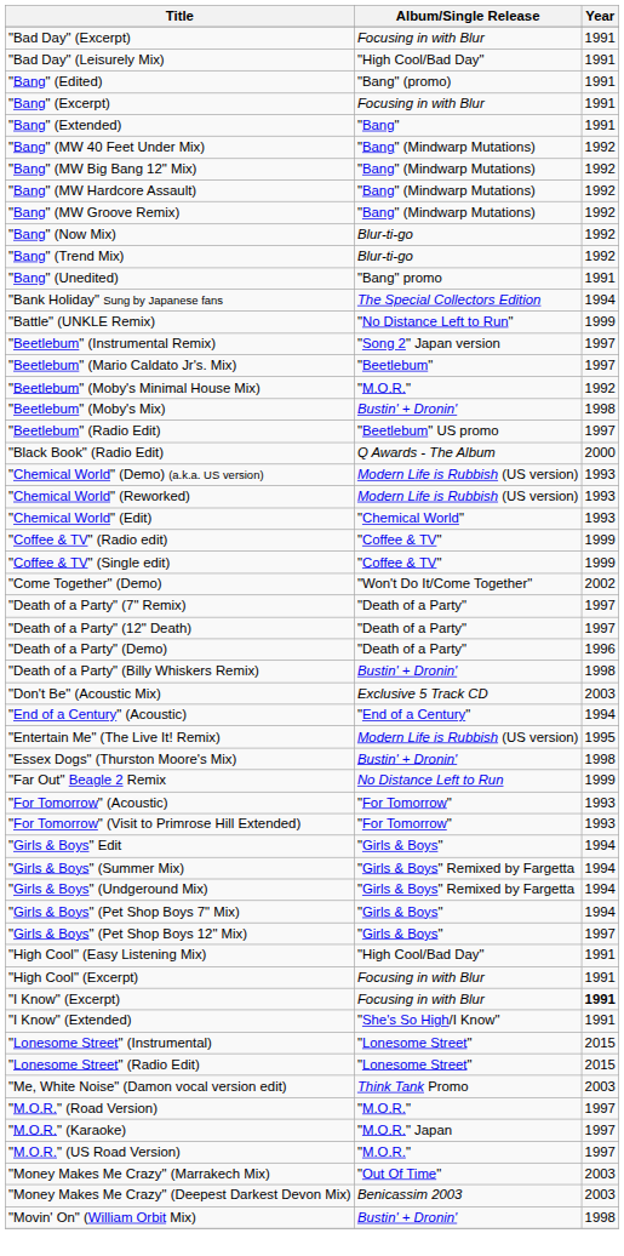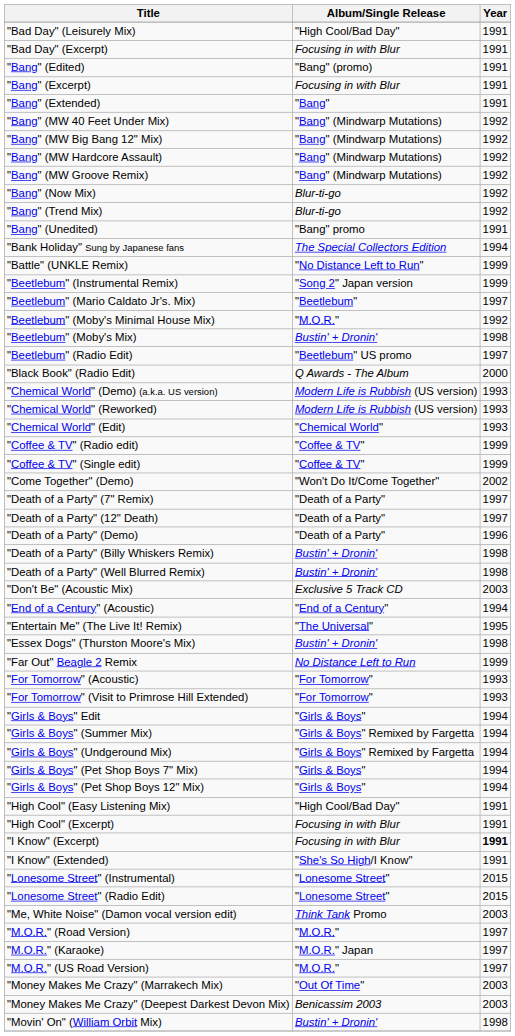 <table class="wikitable sortable">
 <tr>
 <th>Title</th>
 <th>Album/Single Release</th>
 <th>Year</th>
 </tr>
 <tr>
 </tr>
 <tr>
-<td>"Bad Day" (Excerpt)</td>
-<td><em>Focusing in with Blur</em></td>
+<td>"Bad Day" (Leisurely Mix)</td>
+<td>"High Cool/Bad Day"</td>
 <td>1991</td>
 </tr>
 <tr>
-<td>"Bad Day" (Leisurely Mix)</td>
-<td>"High Cool/Bad Day"</td>
+<td>"Bad Day" (Excerpt)</td>
+<td><em>Focusing in with Blur</em></td>
 <td>1991</td>
 </tr>
 <tr>
 <td>"<a href='#'>Bang</a>" (Edited)</td>
 <td>"Bang" (promo)</td>
 <td>1991</td>
 </tr>
 <tr>
 <td>"<a href='#'>Bang</a>" (Excerpt)</td>
 <td><em>Focusing in with Blur</em></td>
 <td>1991</td>
 </tr>
 <tr>
 <td>"<a href='#'>Bang</a>" (Extended)</td>
 <td>"<a href='#'>Bang</a>"</td>
 <td>1991</td>
 </tr>
 <tr>
 <td>"<a href='#'>Bang</a>" (MW 40 Feet Under Mix)</td>
 <td>"<a href='#'>Bang</a>" (Mindwarp Mutations)</td>
 <td>1992</td>
 </tr>
 <tr>
 <td>"<a href='#'>Bang</a>" (MW Big Bang 12" Mix)</td>
 <td>"<a href='#'>Bang</a>" (Mindwarp Mutations)</td>
 <td>1992</td>
 </tr>
 <tr>
 <td>"<a href='#'>Bang</a>" (MW Hardcore Assault)</td>
 <td>"<a href='#'>Bang</a>" (Mindwarp Mutations)</td>
 <td>1992</td>
 </tr>
 <tr>
 <td>"<a href='#'>Bang</a>" (MW Groove Remix)</td>
 <td>"<a href='#'>Bang</a>" (Mindwarp Mutations)</td>
 <td>1992</td>
 </tr>
 <tr>
 <td>"<a href='#'>Bang</a>" (Now Mix)</td>
 <td><em>Blur-ti-go</em></td>
 <td>1992</td>
 </tr>
 <tr>
 <td>"<a href='#'>Bang</a>" (Trend Mix)</td>
 <td><em>Blur-ti-go</em></td>
 <td>1992</td>
 </tr>
 <tr>
 <td>"<a href='#'>Bang</a>" (Unedited)</td>
 <td>"Bang" promo</td>
 <td>1991</td>
 </tr>
 <tr>
 <td>"Bank Holiday" <small>Sung by Japanese fans</small></td>
 <td><em><a href='#'>The Special Collectors Edition</a></em></td>
 <td>1994</td>
 </tr>
 <tr>
 <td>"Battle" (UNKLE Remix)</td>
 <td>"<a href='#'>No Distance Left to Run</a>"</td>
 <td>1999</td>
 </tr>
 <tr>
 <td>"<a href='#'>Beetlebum</a>" (Instrumental Remix)</td>
 <td>"<a href='#'>Song 2</a>" Japan version</td>
-<td>1997</td>
+<td>1999</td>
 </tr>
 <tr>
 <td>"<a href='#'>Beetlebum</a>" (Mario Caldato Jr's. Mix)</td>
 <td>"<a href='#'>Beetlebum</a>"</td>
 <td>1997</td>
 </tr>
 <tr>
 <td>"<a href='#'>Beetlebum</a>" (Moby's Minimal House Mix)</td>
 <td>"<a href='#'>M.O.R.</a>"</td>
 <td>1992</td>
 </tr>
 <tr>
 <td>"<a href='#'>Beetlebum</a>" (Moby's Mix)</td>
 <td><em><a href='#'>Bustin' + Dronin'</a></em></td>
 <td>1998</td>
 </tr>
 <tr>
 <td>"<a href='#'>Beetlebum</a>" (Radio Edit)</td>
 <td>"<a href='#'>Beetlebum</a>" US promo</td>
 <td>1997</td>
 </tr>
 <tr>
 <td>"Black Book" (Radio Edit)</td>
 <td><em>Q Awards - The Album</em></td>
 <td>2000</td>
 </tr>
 <tr>
 <td>"<a href='#'>Chemical World</a>" (Demo) <small>(a.k.a. US version)</small></td>
 <td><em><a href='#'>Modern Life is Rubbish</a></em> (US version)</td>
 <td>1993</td>
 </tr>
 <tr>
 <td>"<a href='#'>Chemical World</a>" (Reworked)</td>
 <td><em><a href='#'>Modern Life is Rubbish</a></em> (US version)</td>
 <td>1993</td>
 </tr>
 <tr>
 <td>"<a href='#'>Chemical World</a>" (Edit)</td>
 <td>"<a href='#'>Chemical World</a>"</td>
 <td>1993</td>
 </tr>
 <tr>
 <td>"<a href='#'>Coffee & TV</a>" (Radio edit)</td>
 <td>"<a href='#'>Coffee & TV</a>"</td>
 <td>1999</td>
 </tr>
 <tr>
 <td>"<a href='#'>Coffee & TV</a>" (Single edit)</td>
 <td>"<a href='#'>Coffee & TV</a>"</td>
 <td>1999</td>
 </tr>
 <tr>
 <td>"Come Together" (Demo)</td>
 <td>"Won't Do It/Come Together"</td>
 <td>2002</td>
 </tr>
 <tr>
 <td>"Death of a Party" (7" Remix)</td>
 <td>"Death of a Party"</td>
 <td>1997</td>
 </tr>
 <tr>
 <td>"Death of a Party" (12" Death)</td>
 <td>"Death of a Party"</td>
 <td>1997</td>
 </tr>
 <tr>
 <td>"Death of a Party" (Demo)</td>
 <td>"Death of a Party"</td>
 <td>1996</td>
 </tr>
 <tr>
 <td>"Death of a Party" (Billy Whiskers Remix)</td>
 <td><em><a href='#'>Bustin' + Dronin'</a></em></td>
 <td>1998</td>
 </tr>
 <tr>
+<td>"Death of a Party" (Well Blurred Remix)</td>
+<td><em><a href='#'>Bustin' + Dronin'</a></em></td>
+<td>1998</td>
+</tr>
+<tr>
 <td>"Don't Be" (Acoustic Mix)</td>
 <td><em>Exclusive 5 Track CD</em></td>
 <td>2003</td>
 </tr>
 <tr>
 <td>"<a href='#'>End of a Century</a>" (Acoustic)</td>
 <td>"<a href='#'>End of a Century</a>"</td>
 <td>1994</td>
 </tr>
 <tr>
 <td>"Entertain Me" (The Live It! Remix)</td>
-<td><em><a href='#'>Modern Life is Rubbish</a></em> (US version)</td>
+<td>"<a href='#'>The Universal</a>"</td>
 <td>1995</td>
 </tr>
 <tr>
 <td>"Essex Dogs" (Thurston Moore's Mix)</td>
 <td><em><a href='#'>Bustin' + Dronin'</a></em></td>
 <td>1998</td>
 </tr>
 <tr>
 <td>"Far Out" <a href='#'>Beagle 2</a> Remix</td>
 <td><em><a href='#'>No Distance Left to Run</a></em></td>
 <td>1999</td>
 </tr>
 <tr>
 <td>"<a href='#'>For Tomorrow</a>" (Acoustic)</td>
 <td>"<a href='#'>For Tomorrow</a>"</td>
 <td>1993</td>
 </tr>
 <tr>
 <td>"<a href='#'>For Tomorrow</a>" (Visit to Primrose Hill Extended)</td>
 <td>"<a href='#'>For Tomorrow</a>"</td>
 <td>1993</td>
 </tr>
 <tr>
 <td>"<a href='#'>Girls & Boys</a>" Edit</td>
 <td>"<a href='#'>Girls & Boys</a>"</td>
 <td>1994</td>
 </tr>
 <tr>
 <td>"<a href='#'>Girls & Boys</a>" (Summer Mix)</td>
 <td>"<a href='#'>Girls & Boys</a>" Remixed by Fargetta</td>
 <td>1994</td>
 </tr>
 <tr>
 <td>"<a href='#'>Girls & Boys</a>" (Undgeround Mix)</td>
 <td>"<a href='#'>Girls & Boys</a>" Remixed by Fargetta</td>
 <td>1994</td>
 </tr>
 <tr>
 <td>"<a href='#'>Girls & Boys</a>" (Pet Shop Boys 7" Mix)</td>
 <td>"<a href='#'>Girls & Boys</a>"</td>
 <td>1994</td>
 </tr>
 <tr>
 <td>"<a href='#'>Girls & Boys</a>" (Pet Shop Boys 12" Mix)</td>
 <td>"<a href='#'>Girls & Boys</a>"</td>
-<td>1997</td>
+<td>1994</td>
 </tr>
 <tr>
 <td>"High Cool" (Easy Listening Mix)</td>
 <td>"High Cool/Bad Day"</td>
 <td>1991</td>
 </tr>
 <tr>
 <td>"High Cool" (Excerpt)</td>
 <td><em>Focusing in with Blur</em></td>
 <td>1991</td>
 </tr>
 <tr>
 <td>"I Know" (Excerpt)</td>
 <td><em>Focusing in with Blur</em></td>
 <td><strong>1991</strong></td>
 </tr>
 <tr>
 <td>"I Know" (Extended)</td>
 <td>"<a href='#'>She's So High</a>/I Know"</td>
 <td>1991</td>
 </tr>
 <tr>
 <td>"<a href='#'>Lonesome Street</a>" (Instrumental)</td>
 <td>"<a href='#'>Lonesome Street</a>"</td>
 <td>2015</td>
 </tr>
 <tr>
 <td>"<a href='#'>Lonesome Street</a>" (Radio Edit)</td>
 <td>"<a href='#'>Lonesome Street</a>"</td>
 <td>2015</td>
 </tr>
 <tr>
 <td>"Me, White Noise" (Damon vocal version edit)</td>
 <td><em><a href='#'>Think Tank</a></em> Promo</td>
 <td>2003</td>
 </tr>
 <tr>
 <td>"<a href='#'>M.O.R.</a>" (Road Version)</td>
 <td>"<a href='#'>M.O.R.</a>"</td>
 <td>1997</td>
 </tr>
 <tr>
 <td>"<a href='#'>M.O.R.</a>" (Karaoke)</td>
 <td>"<a href='#'>M.O.R.</a>" Japan</td>
 <td>1997</td>
 </tr>
 <tr>
 <td>"<a href='#'>M.O.R.</a>" (US Road Version)</td>
 <td>"<a href='#'>M.O.R.</a>"</td>
 <td>1997</td>
 </tr>
 <tr>
 <td>"Money Makes Me Crazy" (Marrakech Mix)</td>
 <td>"<a href='#'>Out Of Time</a>"</td>
 <td>2003</td>
 </tr>
 <tr>
 <td>"Money Makes Me Crazy" (Deepest Darkest Devon Mix)</td>
 <td><em>Benicassim 2003</em></td>
 <td>2003</td>
 </tr>
 <tr>
 <td>"Movin' On" (<a href='#'>William Orbit</a> Mix)</td>
 <td><em><a href='#'>Bustin' + Dronin'</a></em></td>
 <td>1998</td>
 </tr>
 <tr>
 </tr>
 </table>
